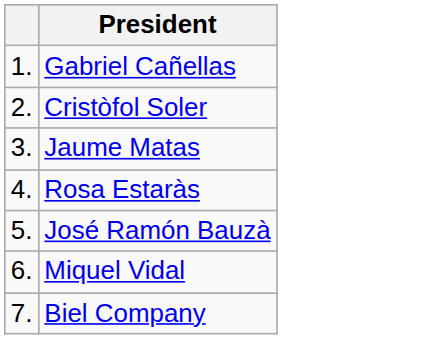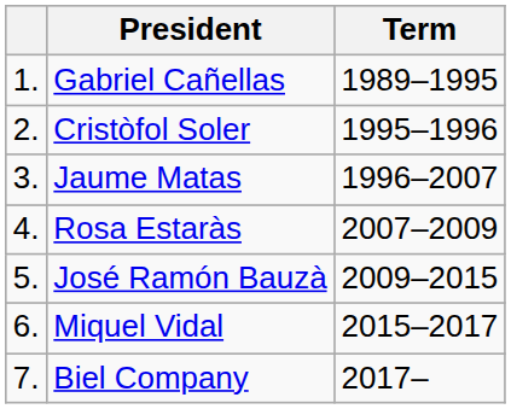 <table class=wikitable>
 <tr>
 <th></th>
 <th>President</th>
+<th>Term</th>
 </tr>
 <tr ----style="background-color:#FFFFFF">
 <td>1.</td>
 <td><a href='#'>Gabriel Cañellas</a></td>
+<td>1989–1995</td>
 </tr>
 <tr ----style="background-color:#FFFFFF">
 <td>2.</td>
 <td><a href='#'>Cristòfol Soler</a></td>
+<td>1995–1996</td>
 </tr>
 <tr ----style="background-color:#FFFFFF">
 <td>3.</td>
 <td><a href='#'>Jaume Matas</a></td>
+<td>1996–2007</td>
 </tr>
 <tr ----style="background-color:#FFFFFF">
 <td>4.</td>
 <td><a href='#'>Rosa Estaràs</a></td>
+<td>2007–2009</td>
 </tr>
 <tr ----style="background-color:#FFFFFF">
 <td>5.</td>
 <td><a href='#'>José Ramón Bauzà</a></td>
+<td>2009–2015</td>
 </tr>
 <tr ----style="background-color:#FFFFFF">
 <td>6.</td>
 <td><a href='#'>Miquel Vidal</a></td>
+<td>2015–2017</td>
 </tr>
 <tr ----style="background-color:#FFFFFF">
 <td>7.</td>
 <td><a href='#'>Biel Company</a></td>
+<td>2017–</td>
 </tr>
 </table>
